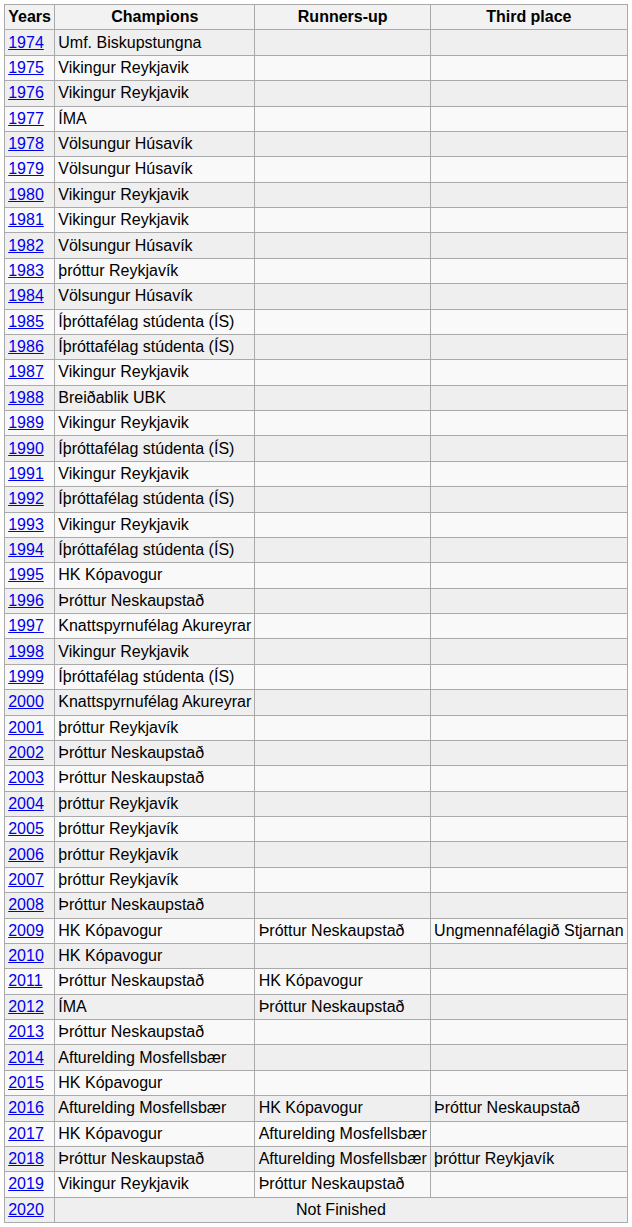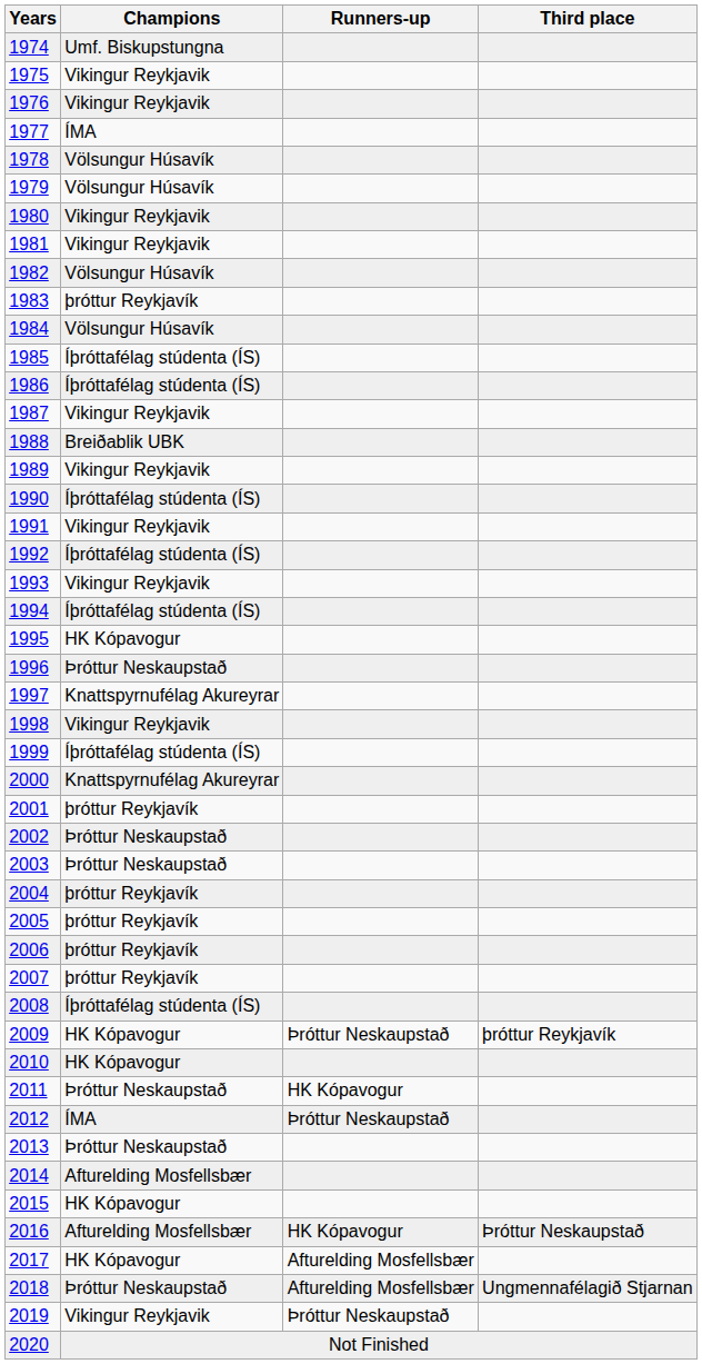 <table class="wikitable">
 <tr>
 <th>Years</th>
 <th>Champions</th>
 <th>Runners-up</th>
 <th>Third place</th>
 </tr>
 <tr style="background:#EFEFEF">
 <td><a href='#'>1974</a></td>
 <td>Umf. Biskupstungna</td>
 <td></td>
 <td></td>
 </tr>
 <tr>
 <td><a href='#'>1975</a></td>
 <td>Vikingur Reykjavik</td>
 <td></td>
 <td></td>
 </tr>
 <tr style="background:#EFEFEF">
 <td><a href='#'>1976</a></td>
 <td>Vikingur Reykjavik</td>
 <td></td>
 <td></td>
 </tr>
 <tr>
 <td><a href='#'>1977</a></td>
 <td>ÍMA</td>
 <td></td>
 <td></td>
 </tr>
 <tr style="background:#EFEFEF">
 <td><a href='#'>1978</a></td>
 <td>Völsungur Húsavík</td>
 <td></td>
 <td></td>
 </tr>
 <tr>
 <td><a href='#'>1979</a></td>
 <td>Völsungur Húsavík</td>
 <td></td>
 <td></td>
 </tr>
 <tr style="background:#EFEFEF">
 <td><a href='#'>1980</a></td>
 <td>Vikingur Reykjavik</td>
 <td></td>
 <td></td>
 </tr>
 <tr>
 <td><a href='#'>1981</a></td>
 <td>Vikingur Reykjavik</td>
 <td></td>
 <td></td>
 </tr>
 <tr style="background:#EFEFEF">
 <td><a href='#'>1982</a></td>
 <td>Völsungur Húsavík</td>
 <td></td>
 <td></td>
 </tr>
 <tr>
 <td><a href='#'>1983</a></td>
 <td>þróttur Reykjavík</td>
 <td></td>
 <td></td>
 </tr>
 <tr style="background:#EFEFEF">
 <td><a href='#'>1984</a></td>
 <td>Völsungur Húsavík</td>
 <td></td>
 <td></td>
 </tr>
 <tr>
 <td><a href='#'>1985</a></td>
 <td>Íþróttafélag stúdenta (ÍS)</td>
 <td></td>
 <td></td>
 </tr>
 <tr style="background:#EFEFEF">
 <td><a href='#'>1986</a></td>
 <td>Íþróttafélag stúdenta (ÍS)</td>
 <td></td>
 <td></td>
 </tr>
 <tr>
 <td><a href='#'>1987</a></td>
 <td>Vikingur Reykjavik</td>
 <td></td>
 <td></td>
 </tr>
 <tr style="background:#EFEFEF">
 <td><a href='#'>1988</a></td>
 <td>Breiðablik UBK</td>
 <td></td>
 <td></td>
 </tr>
 <tr>
 <td><a href='#'>1989</a></td>
 <td>Vikingur Reykjavik</td>
 <td></td>
 <td></td>
 </tr>
 <tr style="background:#EFEFEF">
 <td><a href='#'>1990</a></td>
 <td>Íþróttafélag stúdenta (ÍS)</td>
 <td></td>
 <td></td>
 </tr>
 <tr>
 <td><a href='#'>1991</a></td>
 <td>Vikingur Reykjavik</td>
 <td></td>
 <td></td>
 </tr>
 <tr style="background:#EFEFEF">
 <td><a href='#'>1992</a></td>
 <td>Íþróttafélag stúdenta (ÍS)</td>
 <td></td>
 <td></td>
 </tr>
 <tr>
 <td><a href='#'>1993</a></td>
 <td>Vikingur Reykjavik</td>
 <td></td>
 <td></td>
 </tr>
 <tr style="background:#EFEFEF">
 <td><a href='#'>1994</a></td>
 <td>Íþróttafélag stúdenta (ÍS)</td>
 <td></td>
 <td></td>
 </tr>
 <tr>
 <td><a href='#'>1995</a></td>
 <td>HK Kópavogur</td>
 <td></td>
 <td></td>
 </tr>
 <tr style="background:#EFEFEF">
 <td><a href='#'>1996</a></td>
 <td>Þróttur Neskaupstað</td>
 <td></td>
 <td></td>
 </tr>
 <tr>
 <td><a href='#'>1997</a></td>
 <td>Knattspyrnufélag Akureyrar</td>
 <td></td>
 <td></td>
 </tr>
 <tr style="background:#EFEFEF">
 <td><a href='#'>1998</a></td>
 <td>Vikingur Reykjavik</td>
 <td></td>
 <td></td>
 </tr>
 <tr>
 <td><a href='#'>1999</a></td>
 <td>Íþróttafélag stúdenta (ÍS)</td>
 <td></td>
 <td></td>
 </tr>
 <tr style="background:#EFEFEF">
 <td><a href='#'>2000</a></td>
 <td>Knattspyrnufélag Akureyrar</td>
 <td></td>
 <td></td>
 </tr>
 <tr>
 <td><a href='#'>2001</a></td>
 <td>þróttur Reykjavík</td>
 <td></td>
 <td></td>
 </tr>
 <tr style="background:#EFEFEF">
 <td><a href='#'>2002</a></td>
 <td>Þróttur Neskaupstað</td>
 <td></td>
 <td></td>
 </tr>
 <tr>
 <td><a href='#'>2003</a></td>
 <td>Þróttur Neskaupstað</td>
 <td></td>
 <td></td>
 </tr>
 <tr style="background:#EFEFEF">
 <td><a href='#'>2004</a></td>
 <td>þróttur Reykjavík</td>
 <td></td>
 <td></td>
 </tr>
 <tr>
 <td><a href='#'>2005</a></td>
 <td>þróttur Reykjavík</td>
 <td></td>
 <td></td>
 </tr>
 <tr style="background:#EFEFEF">
 <td><a href='#'>2006</a></td>
 <td>þróttur Reykjavík</td>
 <td></td>
 <td></td>
 </tr>
 <tr>
 <td><a href='#'>2007</a></td>
 <td>þróttur Reykjavík</td>
 <td></td>
 <td></td>
 </tr>
 <tr style="background:#EFEFEF">
 <td><a href='#'>2008</a></td>
-<td>Þróttur Neskaupstað</td>
+<td>Íþróttafélag stúdenta (ÍS)</td>
 <td></td>
 <td></td>
 </tr>
 <tr>
 <td><a href='#'>2009</a></td>
 <td>HK Kópavogur</td>
 <td>Þróttur Neskaupstað</td>
-<td>Ungmennafélagið Stjarnan</td>
+<td>þróttur Reykjavík</td>
 </tr>
 <tr style="background:#EFEFEF">
 <td><a href='#'>2010</a></td>
 <td>HK Kópavogur</td>
 <td></td>
 <td></td>
 </tr>
 <tr>
 <td><a href='#'>2011</a></td>
 <td>Þróttur Neskaupstað</td>
 <td>HK Kópavogur</td>
 <td></td>
 </tr>
 <tr style="background:#EFEFEF">
 <td><a href='#'>2012</a></td>
 <td>ÍMA</td>
 <td>Þróttur Neskaupstað</td>
 <td></td>
 </tr>
 <tr>
 <td><a href='#'>2013</a></td>
 <td>Þróttur Neskaupstað</td>
 <td></td>
 <td></td>
 </tr>
 <tr style="background:#EFEFEF">
 <td><a href='#'>2014</a></td>
 <td>Afturelding Mosfellsbær</td>
 <td></td>
 <td></td>
 </tr>
 <tr>
 <td><a href='#'>2015</a></td>
 <td>HK Kópavogur</td>
 <td></td>
 <td></td>
 </tr>
 <tr style="background:#EFEFEF">
 <td><a href='#'>2016</a></td>
 <td>Afturelding Mosfellsbær</td>
 <td>HK Kópavogur</td>
 <td>Þróttur Neskaupstað</td>
 </tr>
 <tr>
 <td><a href='#'>2017</a></td>
 <td>HK Kópavogur</td>
 <td>Afturelding Mosfellsbær</td>
 <td></td>
 </tr>
 <tr style="background:#EFEFEF">
 <td><a href='#'>2018</a></td>
 <td>Þróttur Neskaupstað</td>
 <td>Afturelding Mosfellsbær</td>
-<td>þróttur Reykjavík</td>
+<td>Ungmennafélagið Stjarnan</td>
 </tr>
 <tr>
 <td><a href='#'>2019</a></td>
 <td>Vikingur Reykjavik</td>
 <td>Þróttur Neskaupstað</td>
 <td></td>
 </tr>
 <tr style="background:#EFEFEF">
 <td><a href='#'>2020</a></td>
 <td colspan="3" align="center">Not Finished </td>
 </tr>
 </table>
